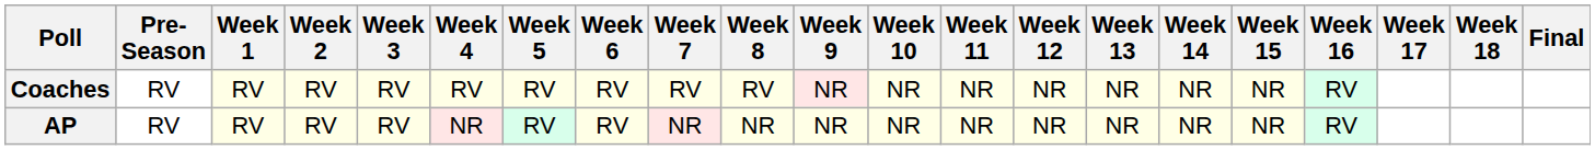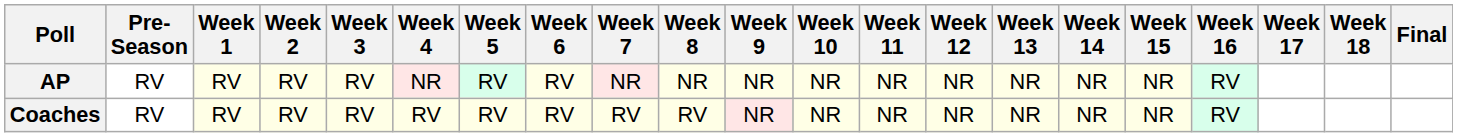 <table class="wikitable" style="white-space:nowrap;font-size:90%">
 <tr>
 <th>Poll</th>
 <th>Pre-<br>Season</th>
 <th>Week<br>1</th>
 <th>Week<br>2</th>
 <th>Week<br>3</th>
 <th>Week<br>4</th>
 <th>Week<br>5</th>
 <th>Week<br>6</th>
 <th>Week<br>7</th>
 <th>Week<br>8</th>
 <th>Week<br>9</th>
 <th>Week<br>10</th>
 <th>Week<br>11</th>
 <th>Week<br>12</th>
 <th>Week<br>13</th>
 <th>Week<br>14</th>
 <th>Week<br>15</th>
 <th>Week<br>16</th>
 <th>Week<br>17</th>
 <th>Week<br>18</th>
 <th>Final</th>
 </tr>
 <tr style="text-align:center;">
+<th>AP</th>
+<td style="background:#FFF;">RV</td>
+<td style="background:#FFFFE6;">RV</td>
+<td style="background:#FFFFE6;">RV</td>
+<td style="background:#FFFFE6;">RV</td>
+<td style="background:#FFE6E6;">NR</td>
+<td style="background:#D8FFEB;">RV</td>
+<td style="background:#FFFFE6;">RV</td>
+<td style="background:#FFE6E6;">NR</td>
+<td style="background:#FFFFE6;">NR</td>
+<td style="background:#FFFFE6;">NR</td>
+<td style="background:#FFFFE6;">NR</td>
+<td style="background:#FFFFE6;">NR</td>
+<td style="background:#FFFFE6;">NR</td>
+<td style="background:#FFFFE6;">NR</td>
+<td style="background:#FFFFE6;">NR</td>
+<td style="background:#FFFFE6;">NR</td>
+<td style="background:#D8FFEB;">RV</td>
+<td style="background:#FFF;"></td>
+<td style="background:#FFF;"></td>
+<td style="background:#FFF;"></td>
+</tr>
+<tr style="text-align:center;">
 <th>Coaches</th>
 <td style="background:#FFF;">RV</td>
 <td style="background:#FFFFE6;">RV</td>
 <td style="background:#FFFFE6;">RV</td>
 <td style="background:#FFFFE6;">RV</td>
 <td style="background:#FFFFE6;">RV</td>
 <td style="background:#FFFFE6;">RV</td>
 <td style="background:#FFFFE6;">RV</td>
 <td style="background:#FFFFE6;">RV</td>
 <td style="background:#FFFFE6;">RV</td>
 <td style="background:#FFE6E6;">NR</td>
 <td style="background:#FFFFE6;">NR</td>
 <td style="background:#FFFFE6;">NR</td>
 <td style="background:#FFFFE6;">NR</td>
 <td style="background:#FFFFE6;">NR</td>
 <td style="background:#FFFFE6;">NR</td>
 <td style="background:#FFFFE6;">NR</td>
 <td style="background:#D8FFEB;">RV</td>
 <td style="background:#FFF;"></td>
 <td style="background:#FFF;"></td>
 <td style="background:#FFF;"></td>
 </tr>
-<tr style="text-align:center;">
-<th>AP</th>
-<td style="background:#FFF;">RV</td>
-<td style="background:#FFFFE6;">RV</td>
-<td style="background:#FFFFE6;">RV</td>
-<td style="background:#FFFFE6;">RV</td>
-<td style="background:#FFE6E6;">NR</td>
-<td style="background:#D8FFEB;">RV</td>
-<td style="background:#FFFFE6;">RV</td>
-<td style="background:#FFE6E6;">NR</td>
-<td style="background:#FFFFE6;">NR</td>
-<td style="background:#FFFFE6;">NR</td>
-<td style="background:#FFFFE6;">NR</td>
-<td style="background:#FFFFE6;">NR</td>
-<td style="background:#FFFFE6;">NR</td>
-<td style="background:#FFFFE6;">NR</td>
-<td style="background:#FFFFE6;">NR</td>
-<td style="background:#FFFFE6;">NR</td>
-<td style="background:#D8FFEB;">RV</td>
-<td style="background:#FFF;"></td>
-<td style="background:#FFF;"></td>
-<td style="background:#FFF;"></td>
-</tr>
 </table>
